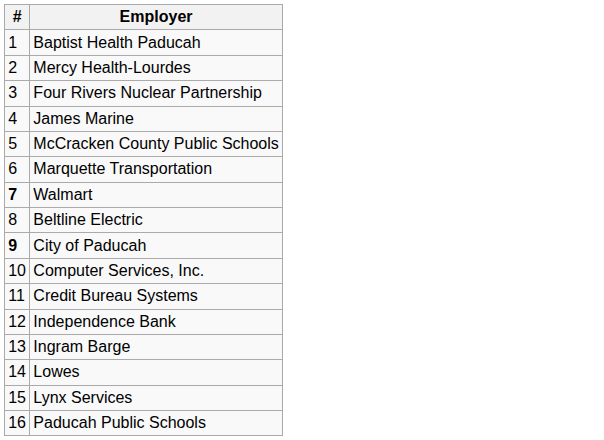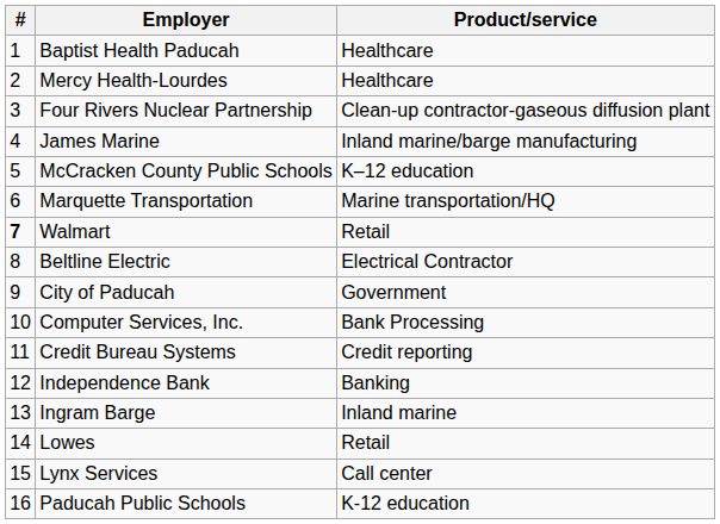 <table class="wikitable">
 <tr>
 <th>#</th>
 <th>Employer</th>
+<th>Product/service</th>
 </tr>
 <tr>
 <td>1</td>
 <td>Baptist Health Paducah</td>
+<td>Healthcare</td>
 </tr>
 <tr>
 <td>2</td>
 <td>Mercy Health-Lourdes</td>
+<td>Healthcare</td>
 </tr>
 <tr>
 <td>3</td>
 <td>Four Rivers Nuclear Partnership</td>
+<td>Clean-up contractor-gaseous diffusion plant</td>
 </tr>
 <tr>
 <td>4</td>
 <td>James Marine</td>
+<td>Inland marine/barge manufacturing</td>
 </tr>
 <tr>
 <td>5</td>
 <td>McCracken County Public Schools</td>
+<td>K–12 education</td>
 </tr>
 <tr>
 <td>6</td>
 <td>Marquette Transportation</td>
+<td>Marine transportation/HQ</td>
 </tr>
 <tr>
 <td><strong>7</strong></td>
 <td>Walmart</td>
+<td>Retail</td>
 </tr>
 <tr>
 <td>8</td>
 <td>Beltline Electric</td>
+<td>Electrical Contractor</td>
 </tr>
 <tr>
-<td><strong>9</strong></td>
+<td>9</td>
 <td>City of Paducah</td>
+<td>Government</td>
 </tr>
 <tr>
 <td>10</td>
 <td>Computer Services, Inc.</td>
+<td>Bank Processing</td>
 </tr>
 <tr>
 <td>11</td>
 <td>Credit Bureau Systems</td>
+<td>Credit reporting</td>
 </tr>
 <tr>
 <td>12</td>
 <td>Independence Bank</td>
+<td>Banking</td>
 </tr>
 <tr>
 <td>13</td>
 <td>Ingram Barge</td>
+<td>Inland marine</td>
 </tr>
 <tr>
 <td>14</td>
 <td>Lowes</td>
+<td>Retail</td>
 </tr>
 <tr>
 <td>15</td>
 <td>Lynx Services</td>
+<td>Call center</td>
 </tr>
 <tr>
 <td>16</td>
 <td>Paducah Public Schools</td>
+<td>K-12 education</td>
 </tr>
 </table>
